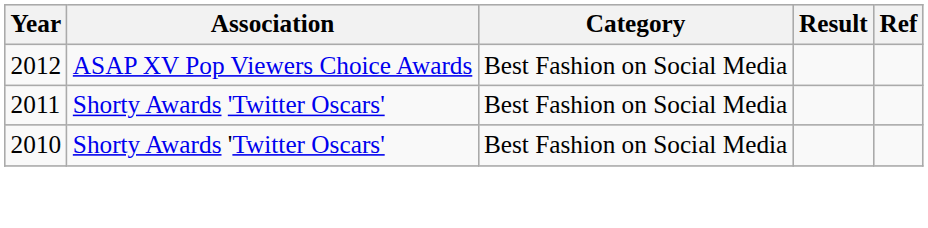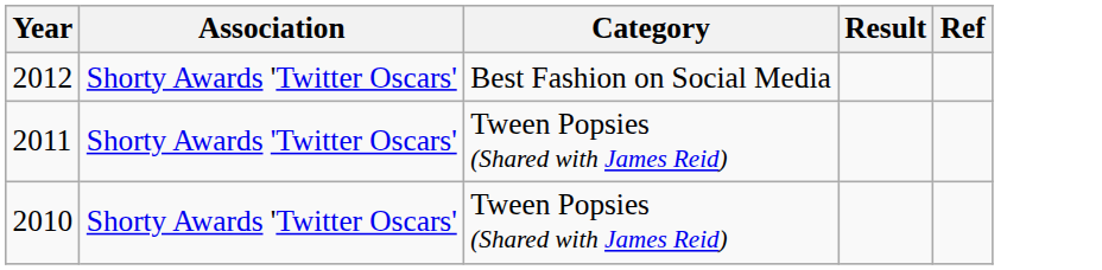 <table class="wikitable">
 <tr>
 <th>Year</th>
 <th>Association</th>
 <th>Category</th>
 <th>Result</th>
 <th>Ref</th>
 </tr>
 <tr>
 <td>2012</td>
-<td><a href='#'>ASAP XV Pop Viewers Choice Awards</a></td>
+<td><a href='#'>Shorty Awards</a> '<a href='#'>Twitter Oscars'</a></td>
 <td>Best Fashion on Social Media</td>
 <td></td>
 <td></td>
 </tr>
 <tr>
 <td>2011</td>
 <td><a href='#'>Shorty Awards</a> <a href='#'>'Twitter Oscars'</a></td>
-<td>Best Fashion on Social Media</td>
+<td>Tween Popsies<br><em><small>(Shared with <a href='#'>James Reid</a>)</small></em></td>
 <td></td>
 <td></td>
 </tr>
 <tr>
 <td>2010</td>
 <td><a href='#'>Shorty Awards</a> '<a href='#'>Twitter Oscars'</a></td>
-<td>Best Fashion on Social Media</td>
+<td>Tween Popsies<br><em><small>(Shared with <a href='#'>James Reid</a>)</small></em></td>
 <td></td>
 <td></td>
 </tr>
 </table>
